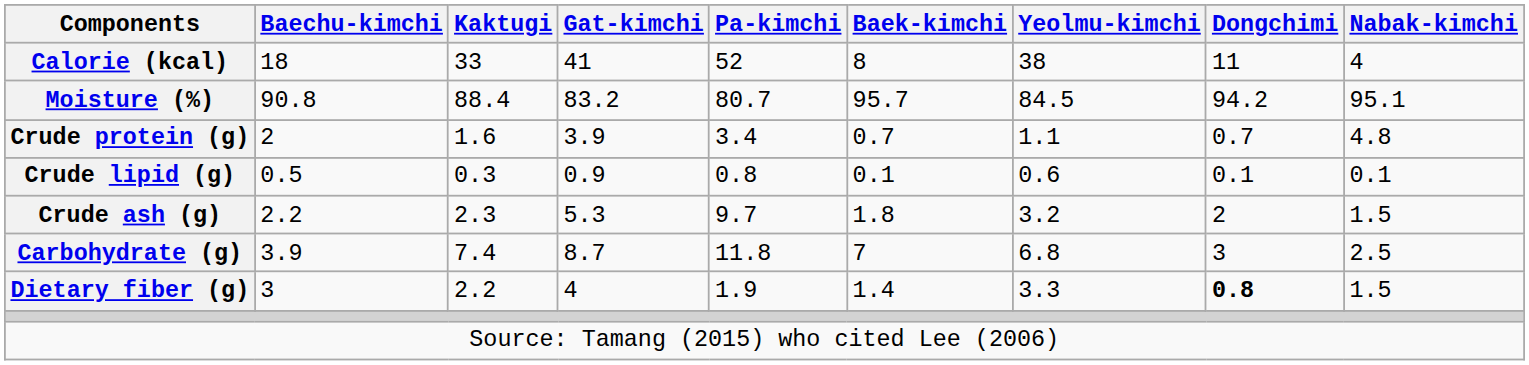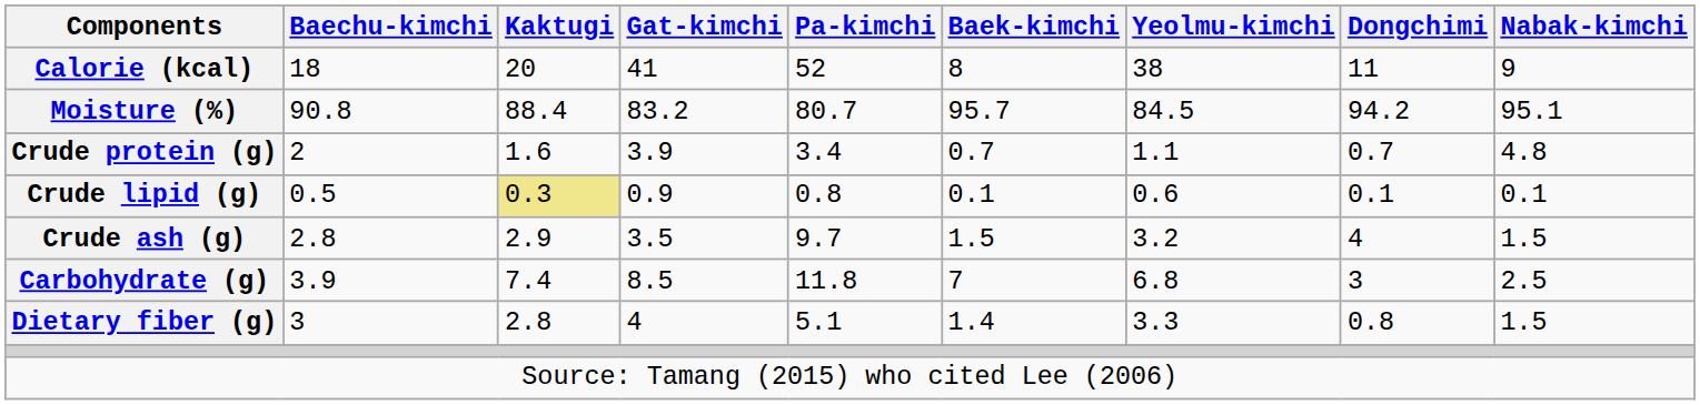 <table class="wikitable">
 <tr>
 <th>Components</th>
 <th><a href='#'>Baechu-kimchi</a></th>
 <th><a href='#'>Kaktugi</a></th>
 <th><a href='#'>Gat-kimchi</a></th>
 <th><a href='#'>Pa-kimchi</a></th>
 <th><a href='#'>Baek-kimchi</a></th>
 <th><a href='#'>Yeolmu-kimchi</a></th>
 <th><a href='#'>Dongchimi</a></th>
 <th><a href='#'>Nabak-kimchi</a></th>
 </tr>
 <tr>
 <th><a href='#'>Calorie</a> (kcal)</th>
 <td>18</td>
-<td>33</td>
+<td>20</td>
 <td>41</td>
 <td>52</td>
 <td>8</td>
 <td>38</td>
 <td>11</td>
-<td>4</td>
+<td>9</td>
 </tr>
 <tr>
 <th><a href='#'>Moisture</a> (%)</th>
 <td>90.8</td>
 <td>88.4</td>
 <td>83.2</td>
 <td>80.7</td>
 <td>95.7</td>
 <td>84.5</td>
 <td>94.2</td>
 <td>95.1</td>
 </tr>
 <tr>
 <th>Crude <a href='#'>protein</a> (g)</th>
 <td>2</td>
 <td>1.6</td>
 <td>3.9</td>
 <td>3.4</td>
 <td>0.7</td>
 <td>1.1</td>
 <td>0.7</td>
 <td>4.8</td>
 </tr>
 <tr>
 <th>Crude <a href='#'>lipid</a> (g)</th>
 <td>0.5</td>
-<td>0.3</td>
+<td style="background: khaki;">0.3</td>
 <td>0.9</td>
 <td>0.8</td>
 <td>0.1</td>
 <td>0.6</td>
 <td>0.1</td>
 <td>0.1</td>
 </tr>
 <tr>
 <th>Crude <a href='#'>ash</a> (g)</th>
-<td>2.2</td>
-<td>2.3</td>
-<td>5.3</td>
+<td>2.8</td>
+<td>2.9</td>
+<td>3.5</td>
 <td>9.7</td>
-<td>1.8</td>
+<td>1.5</td>
 <td>3.2</td>
-<td>2</td>
+<td>4</td>
 <td>1.5</td>
 </tr>
 <tr>
 <th><a href='#'>Carbohydrate</a> (g)</th>
 <td>3.9</td>
 <td>7.4</td>
-<td>8.7</td>
+<td>8.5</td>
 <td>11.8</td>
 <td>7</td>
 <td>6.8</td>
 <td>3</td>
 <td>2.5</td>
 </tr>
 <tr>
 <th><a href='#'>Dietary fiber</a> (g)</th>
 <td>3</td>
-<td>2.2</td>
+<td>2.8</td>
 <td>4</td>
-<td>1.9</td>
+<td>5.1</td>
 <td>1.4</td>
 <td>3.3</td>
-<td><strong>0.8</strong></td>
+<td>0.8</td>
 <td>1.5</td>
 </tr>
 <tr class="sortbottom">
 <td style="background-color: lightgray;" colspan="10"></td>
 </tr>
 <tr class="sortbottom">
 <td colspan="10" style="text-align: center">Source: Tamang (2015) who cited Lee (2006)</td>
 </tr>
 </table>
